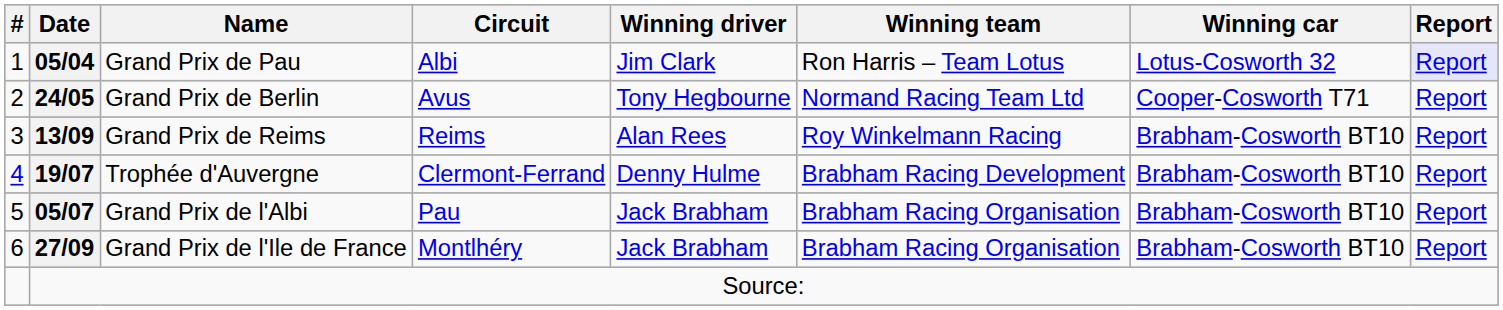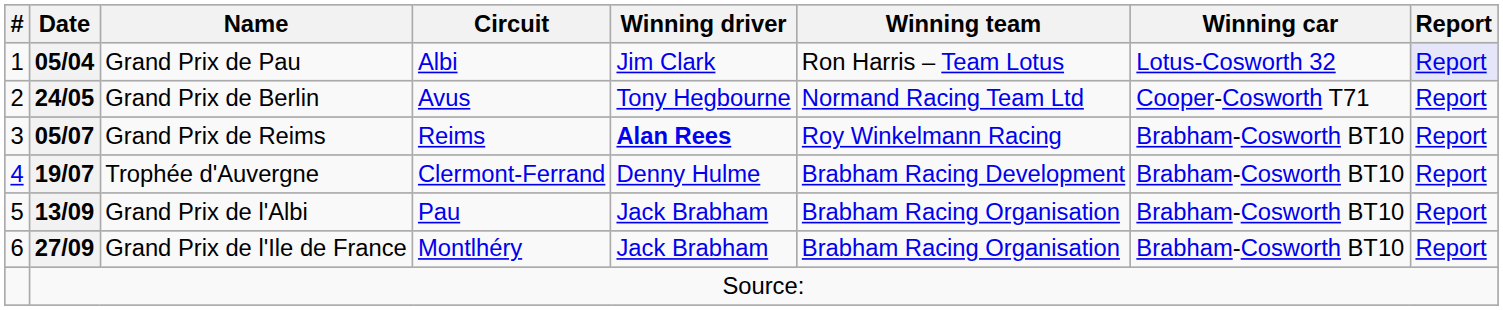 <table class="wikitable" style="font-size: 90%;">
 <tr>
 <th>#</th>
 <th>Date</th>
 <th>Name</th>
 <th>Circuit</th>
 <th>Winning driver</th>
 <th>Winning team</th>
 <th>Winning car</th>
 <th>Report</th>
 </tr>
 <tr>
 <td>1</td>
 <th>05/04</th>
 <td>Grand Prix de Pau</td>
 <td> <a href='#'>Albi</a></td>
 <td> <a href='#'>Jim Clark</a></td>
 <td>Ron Harris – <a href='#'>Team Lotus</a></td>
 <td><a href='#'>Lotus-Cosworth 32</a></td>
 <td style="background: lavender;"><a href='#'>Report</a></td>
 </tr>
 <tr>
 <td>2</td>
 <th>24/05</th>
 <td>Grand Prix de Berlin</td>
 <td> <a href='#'>Avus</a></td>
 <td> <a href='#'>Tony Hegbourne</a></td>
 <td><a href='#'>Normand Racing Team Ltd</a></td>
 <td><a href='#'>Cooper</a>-<a href='#'>Cosworth</a> T71</td>
 <td><a href='#'>Report</a></td>
 </tr>
 <tr>
 <td>3</td>
-<th>13/09</th>
+<th>05/07</th>
 <td>Grand Prix de Reims</td>
 <td> <a href='#'>Reims</a></td>
-<td> <a href='#'>Alan Rees</a></td>
+<td><strong> <a href='#'>Alan Rees</a></strong></td>
 <td><a href='#'>Roy Winkelmann Racing</a></td>
 <td><a href='#'>Brabham</a>-<a href='#'>Cosworth</a> BT10</td>
 <td><a href='#'>Report</a></td>
 </tr>
 <tr>
 <td><a href='#'>4</a></td>
 <th>19/07</th>
 <td>Trophée d'Auvergne</td>
 <td> <a href='#'>Clermont-Ferrand</a></td>
 <td> <a href='#'>Denny Hulme</a></td>
 <td><a href='#'>Brabham Racing Development</a></td>
 <td><a href='#'>Brabham</a>-<a href='#'>Cosworth</a> BT10</td>
 <td><a href='#'>Report</a></td>
 </tr>
 <tr>
 <td>5</td>
-<th>05/07</th>
+<th>13/09</th>
 <td>Grand Prix de l'Albi</td>
 <td> <a href='#'>Pau</a></td>
 <td> <a href='#'>Jack Brabham</a></td>
 <td><a href='#'>Brabham Racing Organisation</a></td>
 <td><a href='#'>Brabham</a>-<a href='#'>Cosworth</a> BT10</td>
 <td><a href='#'>Report</a></td>
 </tr>
 <tr>
 <td>6</td>
 <th>27/09</th>
 <td>Grand Prix de l'Ile de France</td>
 <td> <a href='#'>Montlhéry</a></td>
 <td> <a href='#'>Jack Brabham</a></td>
 <td><a href='#'>Brabham Racing Organisation</a></td>
 <td><a href='#'>Brabham</a>-<a href='#'>Cosworth</a> BT10</td>
 <td><a href='#'>Report</a></td>
 </tr>
 <tr>
 <td></td>
 <td colspan="7" style="text-align:center;">Source:</td>
 </tr>
 </table>
